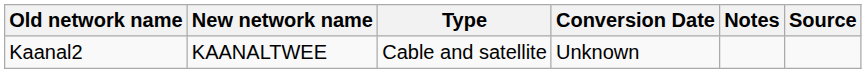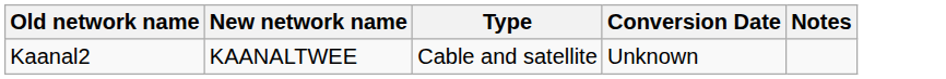 <table class="wikitable">
 <tr>
 <th>Old network name</th>
 <th>New network name</th>
 <th>Type</th>
 <th>Conversion Date</th>
 <th>Notes</th>
-<th>Source</th>
 </tr>
 <tr>
 <td>Kaanal2</td>
 <td>KAANALTWEE</td>
 <td>Cable and satellite</td>
 <td>Unknown</td>
 <td></td>
-<td></td>
 </tr>
 </table>
